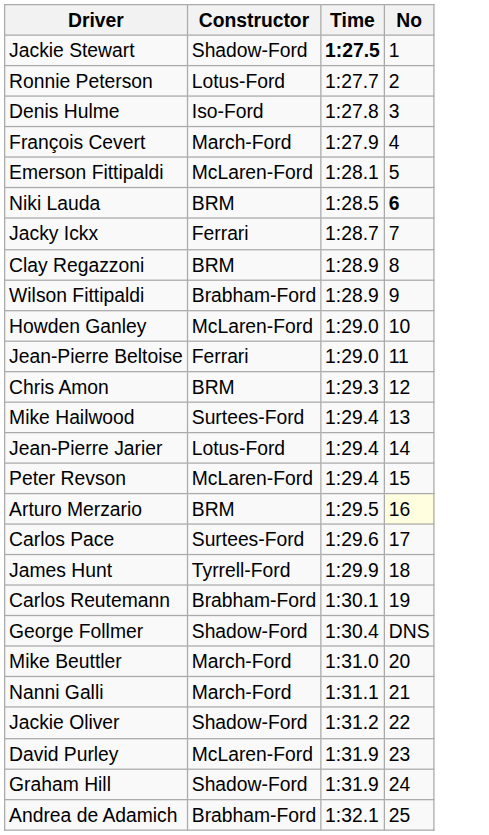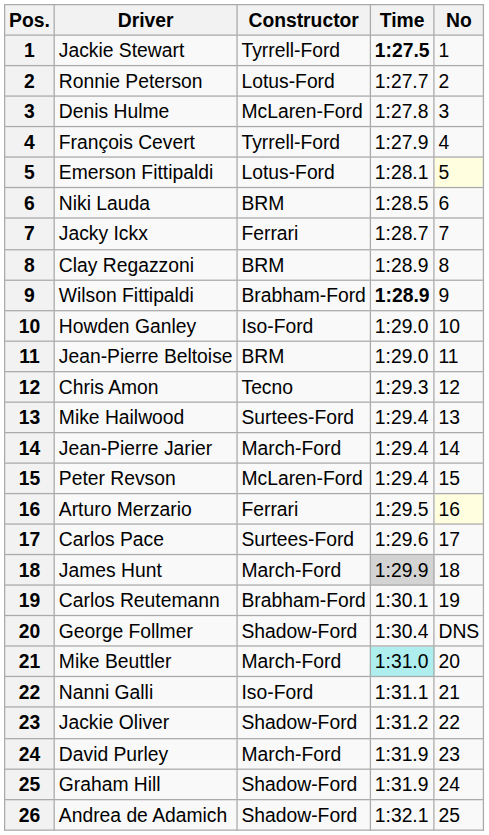 <table class="wikitable sortable" style="font-size: 95%;">
 <tr>
+<th>Pos.</th>
 <th>Driver</th>
 <th>Constructor</th>
 <th>Time</th>
 <th>No</th>
 </tr>
 <tr>
+<th>1</th>
 <td>Jackie Stewart</td>
-<td>Shadow-Ford</td>
+<td>Tyrrell-Ford</td>
 <td><strong>1:27.5</strong></td>
 <td>1</td>
 </tr>
 <tr>
+<th>2</th>
 <td>Ronnie Peterson</td>
 <td>Lotus-Ford</td>
 <td>1:27.7</td>
 <td>2</td>
 </tr>
 <tr>
+<th>3</th>
 <td>Denis Hulme</td>
-<td>Iso-Ford</td>
+<td>McLaren-Ford</td>
 <td>1:27.8</td>
 <td>3</td>
 </tr>
 <tr>
+<th>4</th>
 <td>François Cevert</td>
-<td>March-Ford</td>
+<td>Tyrrell-Ford</td>
 <td>1:27.9</td>
 <td>4</td>
 </tr>
 <tr>
+<th>5</th>
 <td>Emerson Fittipaldi</td>
-<td>McLaren-Ford</td>
+<td>Lotus-Ford</td>
 <td>1:28.1</td>
-<td>5</td>
+<td style="background: lightyellow;">5</td>
 </tr>
 <tr>
+<th>6</th>
 <td>Niki Lauda</td>
 <td>BRM</td>
 <td>1:28.5</td>
-<td><strong>6</strong></td>
+<td>6</td>
 </tr>
 <tr>
+<th>7</th>
 <td>Jacky Ickx</td>
 <td>Ferrari</td>
 <td>1:28.7</td>
 <td>7</td>
 </tr>
 <tr>
+<th>8</th>
 <td>Clay Regazzoni</td>
 <td>BRM</td>
 <td>1:28.9</td>
 <td>8</td>
 </tr>
 <tr>
+<th>9</th>
 <td>Wilson Fittipaldi</td>
 <td>Brabham-Ford</td>
-<td>1:28.9</td>
+<td><strong>1:28.9</strong></td>
 <td>9</td>
 </tr>
 <tr>
+<th>10</th>
 <td>Howden Ganley</td>
-<td>McLaren-Ford</td>
+<td>Iso-Ford</td>
 <td>1:29.0</td>
 <td>10</td>
 </tr>
 <tr>
+<th>11</th>
 <td>Jean-Pierre Beltoise</td>
-<td>Ferrari</td>
+<td>BRM</td>
 <td>1:29.0</td>
 <td>11</td>
 </tr>
 <tr>
+<th>12</th>
 <td>Chris Amon</td>
-<td>BRM</td>
+<td>Tecno</td>
 <td>1:29.3</td>
 <td>12</td>
 </tr>
 <tr>
+<th>13</th>
 <td>Mike Hailwood</td>
 <td>Surtees-Ford</td>
 <td>1:29.4</td>
 <td>13</td>
 </tr>
 <tr>
+<th>14</th>
 <td>Jean-Pierre Jarier</td>
-<td>Lotus-Ford</td>
+<td>March-Ford</td>
 <td>1:29.4</td>
 <td>14</td>
 </tr>
 <tr>
+<th>15</th>
 <td>Peter Revson</td>
 <td>McLaren-Ford</td>
 <td>1:29.4</td>
 <td>15</td>
 </tr>
 <tr>
+<th>16</th>
 <td>Arturo Merzario</td>
-<td>BRM</td>
+<td>Ferrari</td>
 <td>1:29.5</td>
 <td style="background: lightyellow;">16</td>
 </tr>
 <tr>
+<th>17</th>
 <td>Carlos Pace</td>
 <td>Surtees-Ford</td>
 <td>1:29.6</td>
 <td>17</td>
 </tr>
 <tr>
+<th>18</th>
 <td>James Hunt</td>
-<td>Tyrrell-Ford</td>
-<td>1:29.9</td>
+<td>March-Ford</td>
+<td style="background: lightgrey;">1:29.9</td>
 <td>18</td>
 </tr>
 <tr>
+<th>19</th>
 <td>Carlos Reutemann</td>
 <td>Brabham-Ford</td>
 <td>1:30.1</td>
 <td>19</td>
 </tr>
 <tr>
+<th>20</th>
 <td>George Follmer</td>
 <td>Shadow-Ford</td>
 <td>1:30.4</td>
 <td>DNS</td>
 </tr>
 <tr>
+<th>21</th>
 <td>Mike Beuttler</td>
 <td>March-Ford</td>
-<td>1:31.0</td>
+<td style="background: paleturquoise;">1:31.0</td>
 <td>20</td>
 </tr>
 <tr>
+<th>22</th>
 <td>Nanni Galli</td>
-<td>March-Ford</td>
+<td>Iso-Ford</td>
 <td>1:31.1</td>
 <td>21</td>
 </tr>
 <tr>
+<th>23</th>
 <td>Jackie Oliver</td>
 <td>Shadow-Ford</td>
 <td>1:31.2</td>
 <td>22</td>
 </tr>
 <tr>
+<th>24</th>
 <td>David Purley</td>
-<td>McLaren-Ford</td>
+<td>March-Ford</td>
 <td>1:31.9</td>
 <td>23</td>
 </tr>
 <tr>
+<th>25</th>
 <td>Graham Hill</td>
 <td>Shadow-Ford</td>
 <td>1:31.9</td>
 <td>24</td>
 </tr>
 <tr>
+<th>26</th>
 <td>Andrea de Adamich</td>
-<td>Brabham-Ford</td>
+<td>Shadow-Ford</td>
 <td>1:32.1</td>
 <td>25</td>
 </tr>
 </table>
